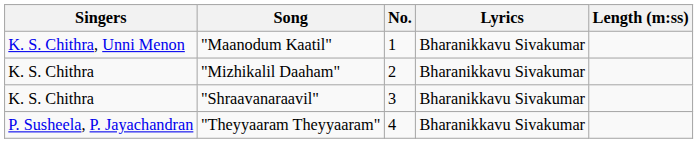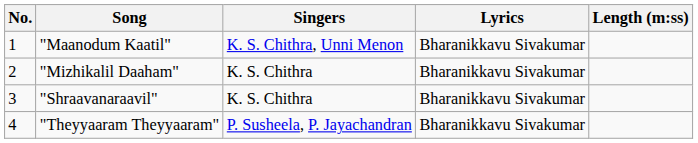 <table class="wikitable" style="font-size:95%;">
 <tr>
+<th>No.</th>
+<th>Song</th>
 <th>Singers</th>
-<th>Song</th>
-<th>No.</th>
 <th>Lyrics</th>
 <th>Length (m:ss)</th>
 </tr>
 <tr>
+<td>1</td>
+<td>"Maanodum Kaatil"</td>
 <td><a href='#'>K. S. Chithra</a>, <a href='#'>Unni Menon</a></td>
-<td>"Maanodum Kaatil"</td>
-<td>1</td>
 <td>Bharanikkavu Sivakumar</td>
 <td></td>
 </tr>
 <tr>
+<td>2</td>
+<td>"Mizhikalil Daaham"</td>
 <td>K. S. Chithra</td>
-<td>"Mizhikalil Daaham"</td>
-<td>2</td>
 <td>Bharanikkavu Sivakumar</td>
 <td></td>
 </tr>
 <tr>
+<td>3</td>
+<td>"Shraavanaraavil"</td>
 <td>K. S. Chithra</td>
-<td>"Shraavanaraavil"</td>
-<td>3</td>
 <td>Bharanikkavu Sivakumar</td>
 <td></td>
 </tr>
 <tr>
+<td>4</td>
+<td>"Theyyaaram Theyyaaram"</td>
 <td><a href='#'>P. Susheela</a>, <a href='#'>P. Jayachandran</a></td>
-<td>"Theyyaaram Theyyaaram"</td>
-<td>4</td>
 <td>Bharanikkavu Sivakumar</td>
 <td></td>
 </tr>
 </table>
